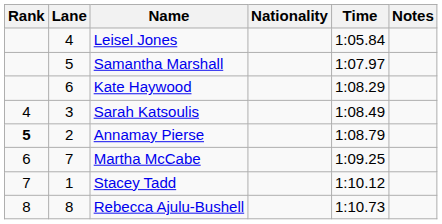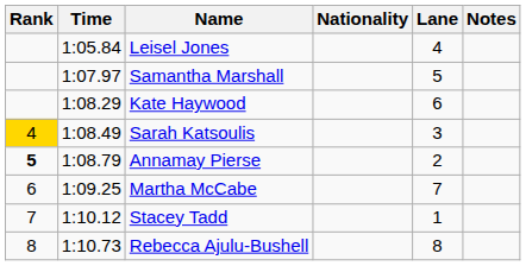 <table class="wikitable sortable" style="text-align:center">
 <tr>
 <th>Rank</th>
-<th>Lane</th>
+<th>Time</th>
 <th>Name</th>
 <th>Nationality</th>
-<th>Time</th>
+<th>Lane</th>
 <th>Notes</th>
 </tr>
 <tr>
 <td></td>
-<td>4</td>
+<td>1:05.84</td>
 <td align=left><a href='#'>Leisel Jones</a></td>
 <td align=left></td>
-<td>1:05.84</td>
+<td>4</td>
 <td></td>
 </tr>
 <tr>
 <td></td>
-<td>5</td>
+<td>1:07.97</td>
 <td align=left><a href='#'>Samantha Marshall</a></td>
 <td align=left></td>
-<td>1:07.97</td>
+<td>5</td>
 <td></td>
 </tr>
 <tr>
 <td></td>
-<td>6</td>
+<td>1:08.29</td>
 <td align=left><a href='#'>Kate Haywood</a></td>
 <td align=left></td>
-<td>1:08.29</td>
+<td>6</td>
 <td></td>
 </tr>
 <tr>
-<td>4</td>
-<td>3</td>
+<td style="background: gold;">4</td>
+<td>1:08.49</td>
 <td align=left><a href='#'>Sarah Katsoulis</a></td>
 <td align=left></td>
-<td>1:08.49</td>
+<td>3</td>
 <td></td>
 </tr>
 <tr>
 <td><strong>5</strong></td>
-<td>2</td>
+<td>1:08.79</td>
 <td align=left><a href='#'>Annamay Pierse</a></td>
 <td align=left></td>
-<td>1:08.79</td>
+<td>2</td>
 <td></td>
 </tr>
 <tr>
 <td>6</td>
-<td>7</td>
+<td>1:09.25</td>
 <td align=left><a href='#'>Martha McCabe</a></td>
 <td align=left></td>
-<td>1:09.25</td>
+<td>7</td>
 <td></td>
 </tr>
 <tr>
 <td>7</td>
-<td>1</td>
+<td>1:10.12</td>
 <td align=left><a href='#'>Stacey Tadd</a></td>
 <td align=left></td>
-<td>1:10.12</td>
+<td>1</td>
 <td></td>
 </tr>
 <tr>
 <td>8</td>
-<td>8</td>
+<td>1:10.73</td>
 <td align=left><a href='#'>Rebecca Ajulu-Bushell</a></td>
 <td align=left></td>
-<td>1:10.73</td>
+<td>8</td>
 <td></td>
 </tr>
 </table>
